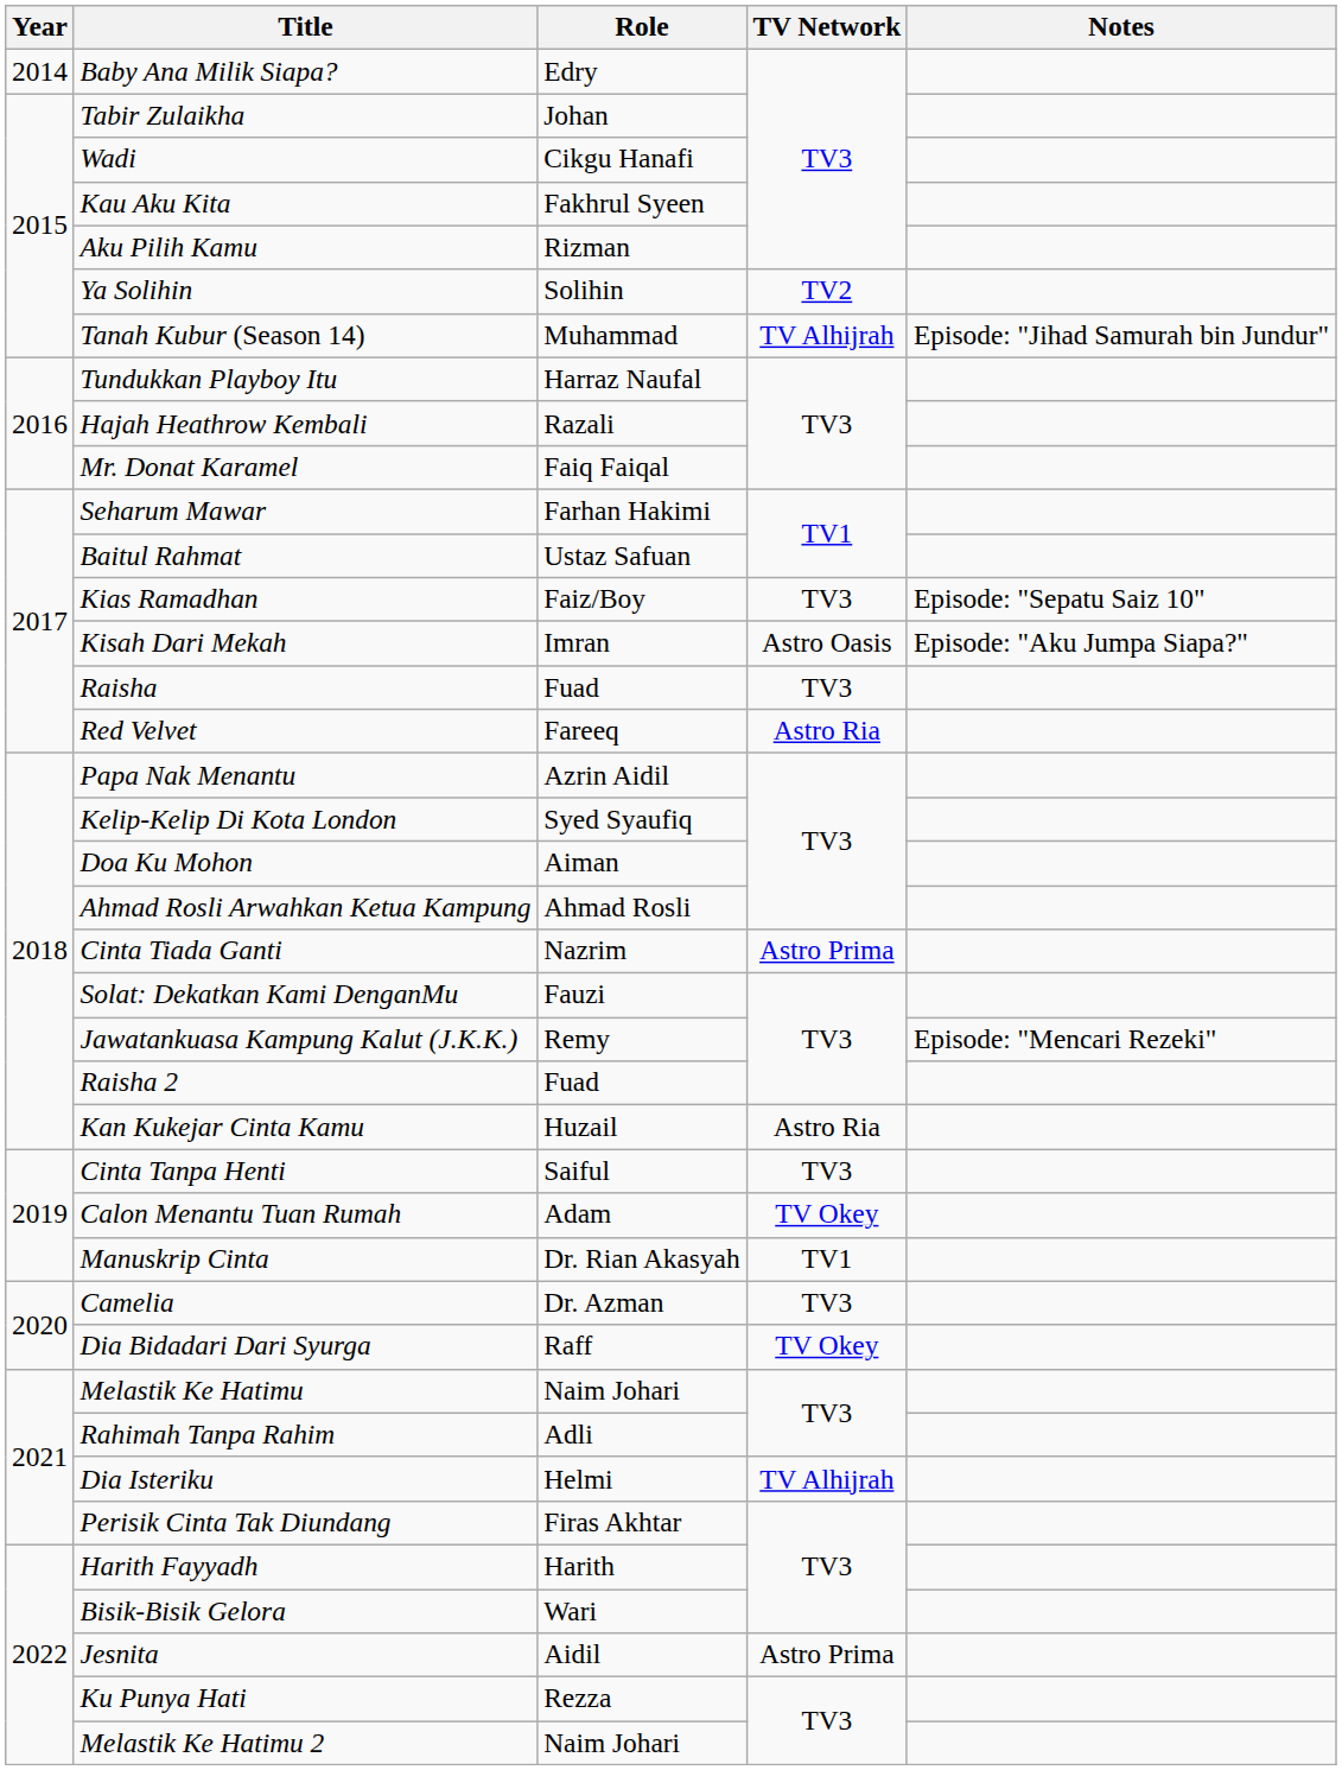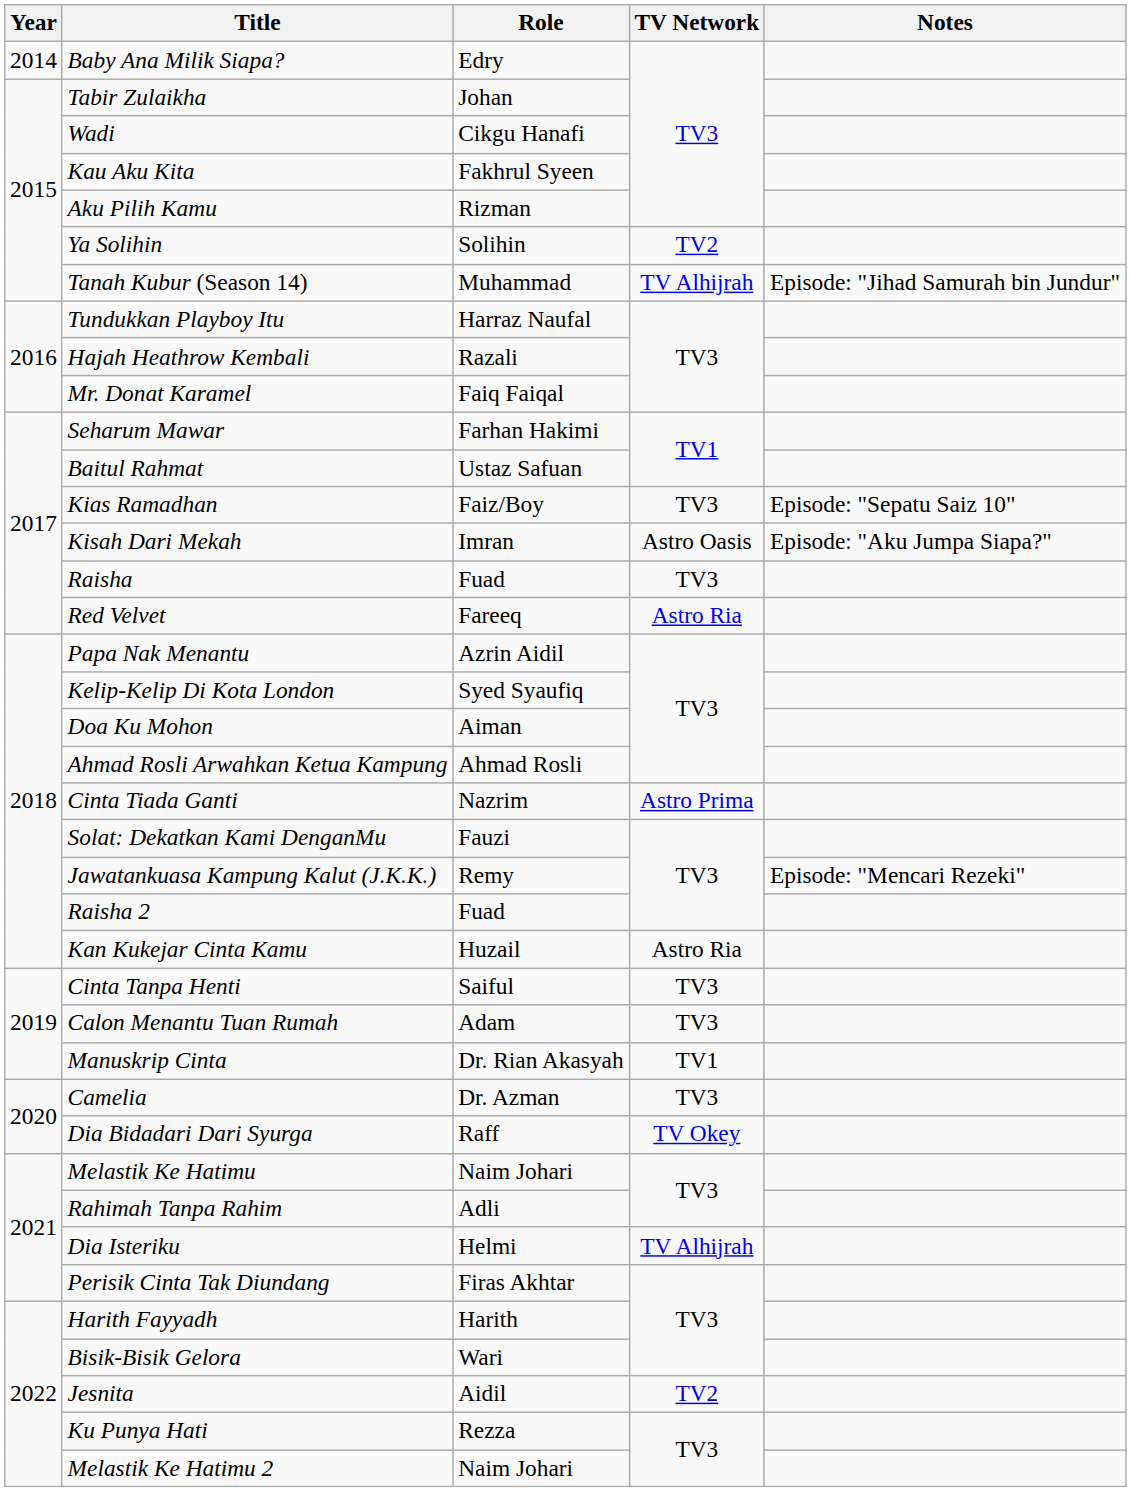 <table class="wikitable">
 <tr>
 <th>Year</th>
 <th>Title</th>
 <th>Role</th>
 <th>TV Network</th>
 <th>Notes</th>
 </tr>
 <tr>
 <td>2014</td>
 <td><em>Baby Ana Milik Siapa?</em></td>
 <td>Edry</td>
 <td rowspan="5" style="text-align:center;"><a href='#'>TV3</a></td>
 <td></td>
 </tr>
 <tr>
 <td rowspan="6">2015</td>
 <td><em>Tabir Zulaikha</em></td>
 <td>Johan</td>
 <td></td>
 </tr>
 <tr>
 <td><em>Wadi</em></td>
 <td>Cikgu Hanafi</td>
 <td></td>
 </tr>
 <tr>
 <td><em>Kau Aku Kita</em></td>
 <td>Fakhrul Syeen</td>
 <td></td>
 </tr>
 <tr>
 <td><em>Aku Pilih Kamu</em></td>
 <td>Rizman</td>
 <td></td>
 </tr>
 <tr>
 <td><em>Ya Solihin</em></td>
 <td>Solihin</td>
 <td style="text-align:center;"><a href='#'>TV2</a></td>
 <td></td>
 </tr>
 <tr>
 <td><em>Tanah Kubur</em> (Season 14)</td>
 <td>Muhammad</td>
 <td style="text-align:center;"><a href='#'>TV Alhijrah</a></td>
 <td>Episode: "Jihad Samurah bin Jundur"</td>
 </tr>
 <tr>
 <td rowspan="3">2016</td>
 <td><em>Tundukkan Playboy Itu</em></td>
 <td>Harraz Naufal</td>
 <td rowspan="3" style="text-align:center;">TV3</td>
 <td></td>
 </tr>
 <tr>
 <td><em>Hajah Heathrow Kembali</em></td>
 <td>Razali</td>
 <td></td>
 </tr>
 <tr>
 <td><em>Mr. Donat Karamel</em></td>
 <td>Faiq Faiqal</td>
 <td></td>
 </tr>
 <tr>
 <td rowspan="6">2017</td>
 <td><em>Seharum Mawar</em></td>
 <td>Farhan Hakimi</td>
 <td rowspan="2" style="text-align:center;"><a href='#'>TV1</a></td>
 <td></td>
 </tr>
 <tr>
 <td><em>Baitul Rahmat</em></td>
 <td>Ustaz Safuan</td>
 <td></td>
 </tr>
 <tr>
 <td><em>Kias Ramadhan</em></td>
 <td>Faiz/Boy</td>
 <td style="text-align:center;">TV3</td>
 <td>Episode: "Sepatu Saiz 10"</td>
 </tr>
 <tr>
 <td><em>Kisah Dari Mekah</em></td>
 <td>Imran</td>
 <td style="text-align:center;">Astro Oasis</td>
 <td>Episode: "Aku Jumpa Siapa?"</td>
 </tr>
 <tr>
 <td><em>Raisha</em></td>
 <td>Fuad</td>
 <td style="text-align:center;">TV3</td>
 <td></td>
 </tr>
 <tr>
 <td><em>Red Velvet</em></td>
 <td>Fareeq</td>
 <td style="text-align:center;"><a href='#'>Astro Ria</a></td>
 <td></td>
 </tr>
 <tr>
 <td rowspan="9">2018</td>
 <td><em>Papa Nak Menantu</em></td>
 <td>Azrin Aidil</td>
 <td rowspan="4" style="text-align:center;">TV3</td>
 <td></td>
 </tr>
 <tr>
 <td><em>Kelip-Kelip Di Kota London</em></td>
 <td>Syed Syaufiq</td>
 <td></td>
 </tr>
 <tr>
 <td><em>Doa Ku Mohon</em></td>
 <td>Aiman</td>
 <td></td>
 </tr>
 <tr>
 <td><em>Ahmad Rosli Arwahkan Ketua Kampung</em></td>
 <td>Ahmad Rosli</td>
 <td></td>
 </tr>
 <tr>
 <td><em>Cinta Tiada Ganti</em></td>
 <td>Nazrim</td>
 <td style="text-align:center;"><a href='#'>Astro Prima</a></td>
 <td></td>
 </tr>
 <tr>
 <td><em>Solat: Dekatkan Kami DenganMu</em></td>
 <td>Fauzi</td>
 <td rowspan="3" style="text-align:center;">TV3</td>
 <td></td>
 </tr>
 <tr>
 <td><em>Jawatankuasa Kampung Kalut (J.K.K.)</em></td>
 <td>Remy</td>
 <td>Episode: "Mencari Rezeki"</td>
 </tr>
 <tr>
 <td><em>Raisha 2</em></td>
 <td>Fuad</td>
 <td></td>
 </tr>
 <tr>
 <td><em>Kan Kukejar Cinta Kamu</em></td>
 <td>Huzail</td>
 <td style="text-align:center;">Astro Ria</td>
 <td></td>
 </tr>
 <tr>
 <td rowspan="3">2019</td>
 <td><em>Cinta Tanpa Henti</em></td>
 <td>Saiful</td>
 <td style="text-align:center;">TV3</td>
 <td></td>
 </tr>
 <tr>
 <td><em>Calon Menantu Tuan Rumah</em></td>
 <td>Adam</td>
-<td style="text-align:center;"><a href='#'>TV Okey</a></td>
+<td style="text-align:center;">TV3</td>
 <td></td>
 </tr>
 <tr>
 <td><em>Manuskrip Cinta</em></td>
 <td>Dr. Rian Akasyah</td>
 <td style="text-align:center;">TV1</td>
 <td></td>
 </tr>
 <tr>
 <td rowspan="2">2020</td>
 <td><em>Camelia</em></td>
 <td>Dr. Azman</td>
 <td style="text-align:center;">TV3</td>
 <td></td>
 </tr>
 <tr>
 <td><em>Dia Bidadari Dari Syurga</em></td>
 <td>Raff</td>
 <td style="text-align:center;"><a href='#'>TV Okey</a></td>
 <td></td>
 </tr>
 <tr>
 <td rowspan="4">2021</td>
 <td><em>Melastik Ke Hatimu</em></td>
 <td>Naim Johari</td>
 <td rowspan="2" style="text-align:center;">TV3</td>
 <td></td>
 </tr>
 <tr>
 <td><em>Rahimah Tanpa Rahim</em></td>
 <td>Adli</td>
 <td></td>
 </tr>
 <tr>
 <td><em>Dia Isteriku</em></td>
 <td>Helmi</td>
 <td style="text-align:center;"><a href='#'>TV Alhijrah</a></td>
 <td></td>
 </tr>
 <tr>
 <td><em>Perisik Cinta Tak Diundang</em></td>
 <td>Firas Akhtar</td>
 <td rowspan="3" style="text-align:center;">TV3</td>
 <td></td>
 </tr>
 <tr>
 <td rowspan="5">2022</td>
 <td><em>Harith Fayyadh</em></td>
 <td>Harith</td>
 <td></td>
 </tr>
 <tr>
 <td><em>Bisik-Bisik Gelora</em></td>
 <td>Wari</td>
 <td></td>
 </tr>
 <tr>
 <td><em>Jesnita</em></td>
 <td>Aidil</td>
-<td style="text-align:center;">Astro Prima</td>
+<td style="text-align:center;"><a href='#'>TV2</a></td>
 <td></td>
 </tr>
 <tr>
 <td><em>Ku Punya Hati</em></td>
 <td>Rezza</td>
 <td rowspan="2" style="text-align:center;">TV3</td>
 <td></td>
 </tr>
 <tr>
 <td><em>Melastik Ke Hatimu 2</em></td>
 <td>Naim Johari</td>
 <td></td>
 </tr>
 <tr>
 </tr>
 </table>
